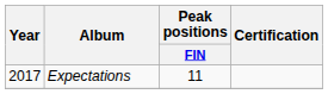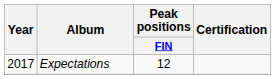 <table class="wikitable">
 <tr>
 <th align="center" rowspan="2" width="10">Year</th>
 <th align="center" rowspan="2" width="120">Album</th>
 <th align="center" colspan="1" width="20">Peak positions</th>
 <th align="center" rowspan="2" width="70">Certification</th>
 </tr>
 <tr>
 <th scope="col" style="width:3em;font-size:90%;"><a href='#'>FIN</a><br></th>
 </tr>
 <tr>
 <td style="text-align:center;">2017</td>
 <td><em>Expectations</em></td>
-<td style="text-align:center;">11</td>
+<td style="text-align:center;">12</td>
 <td style="text-align:center;"></td>
 </tr>
 <tr>
 </tr>
 </table>
